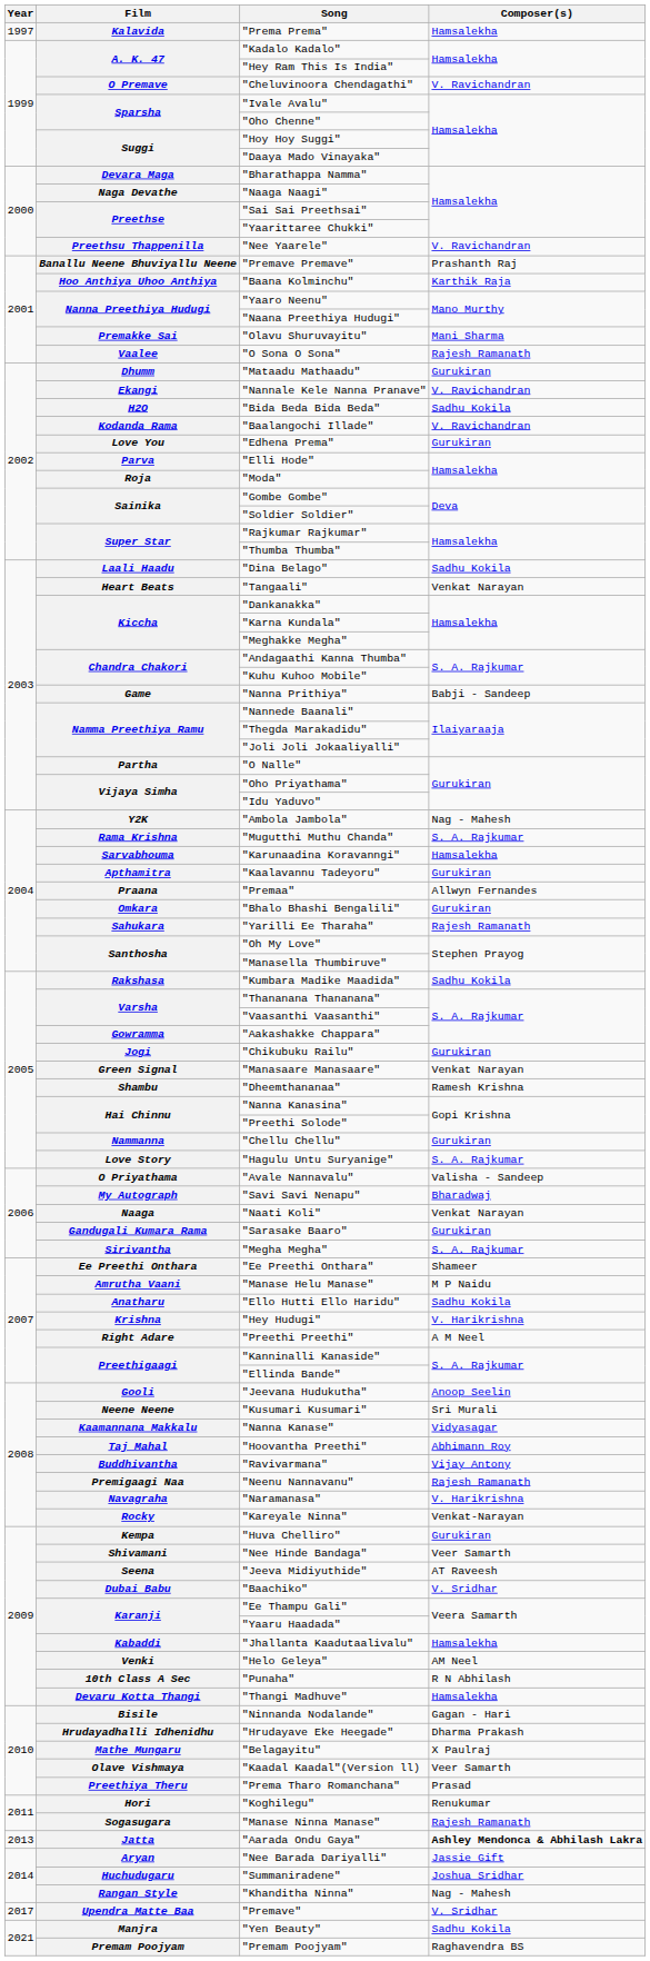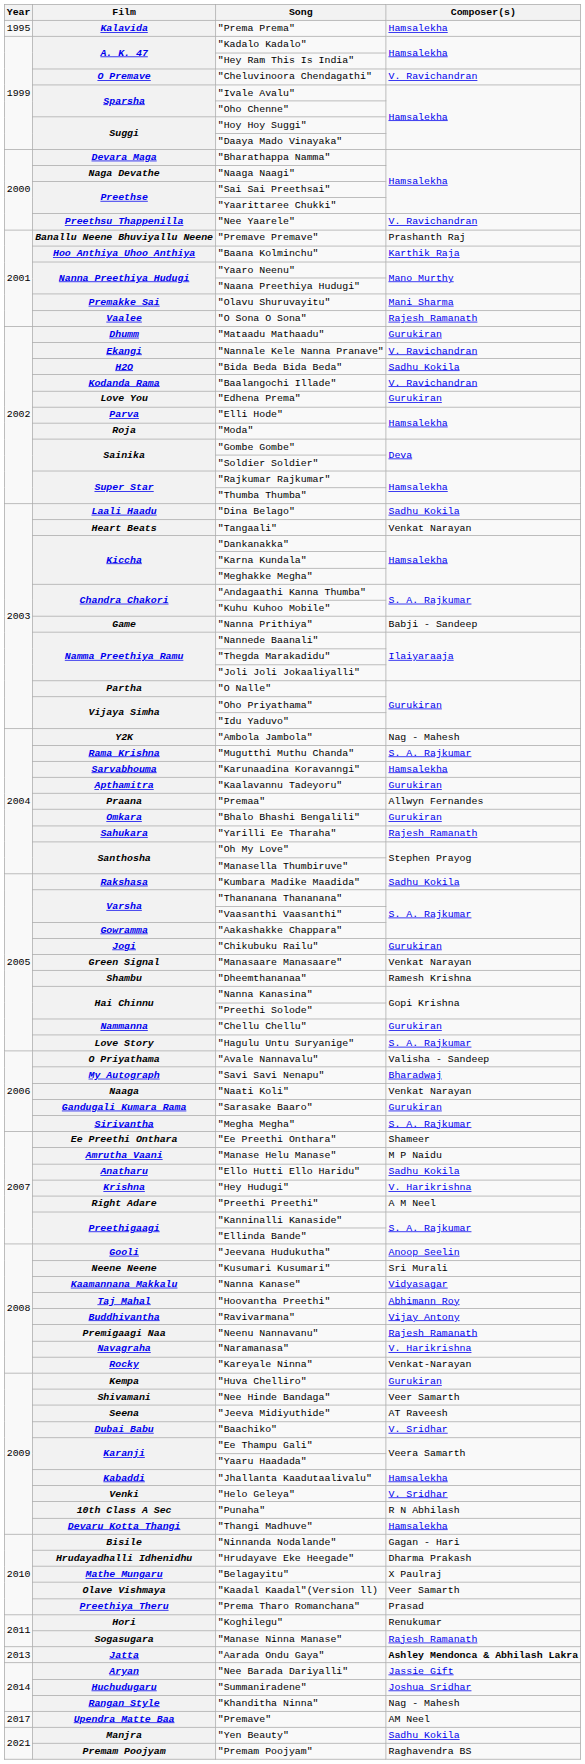 <table class="wikitable">
 <tr>
 <th>Year</th>
 <th>Film</th>
 <th>Song</th>
 <th>Composer(s)</th>
 </tr>
 <tr>
-<td>1997</td>
+<td>1995</td>
 <th><em><a href='#'>Kalavida</a></em></th>
 <td>"Prema Prema"</td>
 <td><a href='#'>Hamsalekha</a></td>
 </tr>
 <tr>
 <td rowspan="7">1999</td>
 <th rowspan="2"><a href='#'><em>A. K. 47</em></a></th>
 <td>"Kadalo Kadalo"</td>
 <td rowspan="2"><a href='#'>Hamsalekha</a></td>
 </tr>
 <tr>
 <td>"Hey Ram This Is India"</td>
 </tr>
 <tr>
 <th><em><a href='#'>O Premave</a></em></th>
 <td>"Cheluvinoora Chendagathi"</td>
 <td><a href='#'>V. Ravichandran</a></td>
 </tr>
 <tr>
 <th rowspan="2"><a href='#'><em>Sparsha</em></a></th>
 <td>"Ivale Avalu"</td>
 <td rowspan="4"><a href='#'>Hamsalekha</a></td>
 </tr>
 <tr>
 <td>"Oho Chenne"</td>
 </tr>
 <tr>
 <th rowspan="2"><em>Suggi</em></th>
 <td>"Hoy Hoy Suggi"</td>
 </tr>
 <tr>
 <td>"Daaya Mado Vinayaka"</td>
 </tr>
 <tr>
 <td rowspan="5">2000</td>
 <th><em><a href='#'>Devara Maga</a></em></th>
 <td>"Bharathappa Namma"</td>
 <td rowspan="4"><a href='#'>Hamsalekha</a></td>
 </tr>
 <tr>
 <th><em>Naga Devathe</em></th>
 <td>"Naaga Naagi"</td>
 </tr>
 <tr>
 <th rowspan="2"><em><a href='#'>Preethse</a></em></th>
 <td>"Sai Sai Preethsai"</td>
 </tr>
 <tr>
 <td>"Yaarittaree Chukki"</td>
 </tr>
 <tr>
 <th><em><a href='#'>Preethsu Thappenilla</a></em></th>
 <td>"Nee Yaarele"</td>
 <td><a href='#'>V. Ravichandran</a></td>
 </tr>
 <tr>
 <td rowspan="6">2001</td>
 <th><em>Banallu Neene Bhuviyallu Neene</em></th>
 <td>"Premave Premave"</td>
 <td>Prashanth Raj</td>
 </tr>
 <tr>
 <th><em><a href='#'>Hoo Anthiya Uhoo Anthiya</a></em></th>
 <td>"Baana Kolminchu"</td>
 <td><a href='#'>Karthik Raja</a></td>
 </tr>
 <tr>
 <th rowspan="2"><em><a href='#'>Nanna Preethiya Hudugi</a></em></th>
 <td>"Yaaro Neenu"</td>
 <td rowspan="2"><a href='#'>Mano Murthy</a></td>
 </tr>
 <tr>
 <td>"Naana Preethiya Hudugi"</td>
 </tr>
 <tr>
 <th><em><a href='#'>Premakke Sai</a></em></th>
 <td>"Olavu Shuruvayitu"</td>
 <td><a href='#'>Mani Sharma</a></td>
 </tr>
 <tr>
 <th><a href='#'><em>Vaalee</em></a></th>
 <td>"O Sona O Sona"</td>
 <td><a href='#'>Rajesh Ramanath</a></td>
 </tr>
 <tr>
 <td rowspan="11">2002</td>
 <th><em><a href='#'>Dhumm</a></em></th>
 <td>"Mataadu Mathaadu"</td>
 <td><a href='#'>Gurukiran</a></td>
 </tr>
 <tr>
 <th><em><a href='#'>Ekangi</a></em></th>
 <td>"Nannale Kele Nanna Pranave"</td>
 <td><a href='#'>V. Ravichandran</a></td>
 </tr>
 <tr>
 <th><a href='#'><em>H2O</em></a></th>
 <td>"Bida Beda Bida Beda"</td>
 <td><a href='#'>Sadhu Kokila</a></td>
 </tr>
 <tr>
 <th><em><a href='#'>Kodanda Rama</a></em></th>
 <td>"Baalangochi Illade"</td>
 <td><a href='#'>V. Ravichandran</a></td>
 </tr>
 <tr>
 <th><em>Love You</em></th>
 <td>"Edhena Prema"</td>
 <td><a href='#'>Gurukiran</a></td>
 </tr>
 <tr>
 <th><a href='#'><em>Parva</em></a></th>
 <td>"Elli Hode"</td>
 <td rowspan="2"><a href='#'>Hamsalekha</a></td>
 </tr>
 <tr>
 <th><em>Roja</em></th>
 <td>"Moda"</td>
 </tr>
 <tr>
 <th rowspan="2"><em>Sainika</em></th>
 <td>"Gombe Gombe"</td>
 <td rowspan="2"><a href='#'>Deva</a></td>
 </tr>
 <tr>
 <td>"Soldier Soldier"</td>
 </tr>
 <tr>
 <th rowspan="2"><a href='#'><em>Super Star</em></a></th>
 <td>"Rajkumar Rajkumar"</td>
 <td rowspan="2"><a href='#'>Hamsalekha</a></td>
 </tr>
 <tr>
 <td>"Thumba Thumba"</td>
 </tr>
 <tr>
 <td rowspan="14">2003</td>
 <th><em><a href='#'>Laali Haadu</a></em></th>
 <td>"Dina Belago"</td>
 <td><a href='#'>Sadhu Kokila</a></td>
 </tr>
 <tr>
 <th><em>Heart Beats</em></th>
 <td>"Tangaali"</td>
 <td>Venkat Narayan</td>
 </tr>
 <tr>
 <th rowspan="3"><em><a href='#'>Kiccha</a></em></th>
 <td>"Dankanakka"</td>
 <td rowspan="3"><a href='#'>Hamsalekha</a></td>
 </tr>
 <tr>
 <td>"Karna Kundala"</td>
 </tr>
 <tr>
 <td>"Meghakke Megha"</td>
 </tr>
 <tr>
 <th rowspan="2"><em><a href='#'>Chandra Chakori</a></em></th>
 <td>"Andagaathi Kanna Thumba"</td>
 <td rowspan="2"><a href='#'>S. A. Rajkumar</a></td>
 </tr>
 <tr>
 <td>"Kuhu Kuhoo Mobile"</td>
 </tr>
 <tr>
 <th><em>Game</em></th>
 <td>"Nanna Prithiya"</td>
 <td>Babji - Sandeep</td>
 </tr>
 <tr>
 <th rowspan="3"><em><a href='#'>Namma Preethiya Ramu</a></em></th>
 <td>"Nannede Baanali"</td>
 <td rowspan="3"><a href='#'>Ilaiyaraaja</a></td>
 </tr>
 <tr>
 <td>"Thegda Marakadidu"</td>
 </tr>
 <tr>
 <td>"Joli Joli Jokaaliyalli"</td>
 </tr>
 <tr>
 <th><em>Partha</em></th>
 <td>"O Nalle"</td>
 <td rowspan="3"><a href='#'>Gurukiran</a></td>
 </tr>
 <tr>
 <th rowspan="2"><em>Vijaya Simha</em></th>
 <td>"Oho Priyathama"</td>
 </tr>
 <tr>
 <td>"Idu Yaduvo"</td>
 </tr>
 <tr>
 <td rowspan="9">2004</td>
 <th><em>Y2K</em></th>
 <td>"Ambola Jambola"</td>
 <td>Nag - Mahesh</td>
 </tr>
 <tr>
 <th><em><a href='#'>Rama Krishna</a></em></th>
 <td>"Mugutthi Muthu Chanda"</td>
 <td><a href='#'>S. A. Rajkumar</a></td>
 </tr>
 <tr>
 <th><em><a href='#'>Sarvabhouma</a></em></th>
 <td>"Karunaadina Koravanngi"</td>
 <td><a href='#'>Hamsalekha</a></td>
 </tr>
 <tr>
 <th><em><a href='#'>Apthamitra</a></em></th>
 <td>"Kaalavannu Tadeyoru"</td>
 <td><a href='#'>Gurukiran</a></td>
 </tr>
 <tr>
 <th><em>Praana</em></th>
 <td>"Premaa"</td>
 <td>Allwyn Fernandes</td>
 </tr>
 <tr>
 <th><a href='#'><em>Omkara</em></a></th>
 <td>"Bhalo Bhashi Bengalili"</td>
 <td><a href='#'>Gurukiran</a></td>
 </tr>
 <tr>
 <th><em><a href='#'>Sahukara</a></em></th>
 <td>"Yarilli Ee Tharaha"</td>
 <td><a href='#'>Rajesh Ramanath</a></td>
 </tr>
 <tr>
 <th rowspan="2"><em>Santhosha</em></th>
 <td>"Oh My Love"</td>
 <td rowspan="2">Stephen Prayog</td>
 </tr>
 <tr>
 <td>"Manasella Thumbiruve"</td>
 </tr>
 <tr>
 <td rowspan="11">2005</td>
 <th><a href='#'><em>Rakshasa</em></a></th>
 <td>"Kumbara Madike Maadida"</td>
 <td><a href='#'>Sadhu Kokila</a></td>
 </tr>
 <tr>
 <th rowspan="2"><em><a href='#'>Varsha</a></em></th>
 <td>"Thananana Thananana"</td>
 <td rowspan="3"><a href='#'>S. A. Rajkumar</a></td>
 </tr>
 <tr>
 <td>"Vaasanthi Vaasanthi"</td>
 </tr>
 <tr>
 <th><em><a href='#'>Gowramma</a></em></th>
 <td>"Aakashakke Chappara"</td>
 </tr>
 <tr>
 <th><em><a href='#'>Jogi</a></em></th>
 <td>"Chikubuku Railu"</td>
 <td><a href='#'>Gurukiran</a></td>
 </tr>
 <tr>
 <th><em>Green Signal</em></th>
 <td>"Manasaare Manasaare"</td>
 <td>Venkat Narayan</td>
 </tr>
 <tr>
 <th><em>Shambu</em></th>
 <td>"Dheemthananaa"</td>
 <td>Ramesh Krishna</td>
 </tr>
 <tr>
 <th rowspan="2"><em>Hai Chinnu</em></th>
 <td>"Nanna Kanasina"</td>
 <td rowspan="2">Gopi Krishna</td>
 </tr>
 <tr>
 <td>"Preethi Solode"</td>
 </tr>
 <tr>
 <th><em><a href='#'>Nammanna</a></em></th>
 <td>"Chellu Chellu"</td>
 <td><a href='#'>Gurukiran</a></td>
 </tr>
 <tr>
 <th><em>Love Story</em></th>
 <td>"Hagulu Untu Suryanige"</td>
 <td><a href='#'>S. A. Rajkumar</a></td>
 </tr>
 <tr>
 <td rowspan="5">2006</td>
 <th><em>O Priyathama</em></th>
 <td>"Avale Nannavalu"</td>
 <td>Valisha - Sandeep</td>
 </tr>
 <tr>
 <th><em><a href='#'>My Autograph</a></em></th>
 <td>"Savi Savi Nenapu"</td>
 <td><a href='#'>Bharadwaj</a></td>
 </tr>
 <tr>
 <th><em>Naaga</em></th>
 <td>"Naati Koli"</td>
 <td>Venkat Narayan</td>
 </tr>
 <tr>
 <th><em><a href='#'>Gandugali Kumara Rama</a></em></th>
 <td>"Sarasake Baaro"</td>
 <td><a href='#'>Gurukiran</a></td>
 </tr>
 <tr>
 <th><em><a href='#'>Sirivantha</a></em></th>
 <td>"Megha Megha"</td>
 <td><a href='#'>S. A. Rajkumar</a></td>
 </tr>
 <tr>
 <td rowspan="7">2007</td>
 <th><em>Ee Preethi Onthara</em></th>
 <td>"Ee Preethi Onthara"</td>
 <td>Shameer</td>
 </tr>
 <tr>
 <th><em><a href='#'>Amrutha Vaani</a></em></th>
 <td>"Manase Helu Manase"</td>
 <td>M P Naidu</td>
 </tr>
 <tr>
 <th><em><a href='#'>Anatharu</a></em></th>
 <td>"Ello Hutti Ello Haridu"</td>
 <td><a href='#'>Sadhu Kokila</a></td>
 </tr>
 <tr>
 <th><em><a href='#'>Krishna</a></em></th>
 <td>"Hey Hudugi"</td>
 <td><a href='#'>V. Harikrishna</a></td>
 </tr>
 <tr>
 <th><em>Right Adare</em></th>
 <td>"Preethi Preethi"</td>
 <td>A M Neel</td>
 </tr>
 <tr>
 <th rowspan="2"><em><a href='#'>Preethigaagi</a></em></th>
 <td>"Kanninalli Kanaside"</td>
 <td rowspan="2"><a href='#'>S. A. Rajkumar</a></td>
 </tr>
 <tr>
 <td>"Ellinda Bande"</td>
 </tr>
 <tr>
 <td rowspan="8">2008</td>
 <th><em><a href='#'>Gooli</a></em></th>
 <td>"Jeevana Hudukutha"</td>
 <td><a href='#'>Anoop Seelin</a></td>
 </tr>
 <tr>
 <th><em>Neene Neene</em></th>
 <td>"Kusumari Kusumari"</td>
 <td>Sri Murali</td>
 </tr>
 <tr>
 <th><em><a href='#'>Kaamannana Makkalu</a></em></th>
 <td>"Nanna Kanase"</td>
 <td><a href='#'>Vidyasagar</a></td>
 </tr>
 <tr>
 <th><a href='#'><em>Taj Mahal</em></a></th>
 <td>"Hoovantha Preethi"</td>
 <td><a href='#'>Abhimann Roy</a></td>
 </tr>
 <tr>
 <th><em><a href='#'>Buddhivantha</a></em></th>
 <td>"Ravivarmana"</td>
 <td><a href='#'>Vijay Antony</a></td>
 </tr>
 <tr>
 <th><em>Premigaagi Naa</em></th>
 <td>"Neenu Nannavanu"</td>
 <td><a href='#'>Rajesh Ramanath</a></td>
 </tr>
 <tr>
 <th><a href='#'><em>Navagraha</em></a></th>
 <td>"Naramanasa"</td>
 <td><a href='#'>V. Harikrishna</a></td>
 </tr>
 <tr>
 <th><em><a href='#'>Rocky</a></em></th>
 <td>"Kareyale Ninna"</td>
 <td>Venkat-Narayan</td>
 </tr>
 <tr>
 <td rowspan="10">2009</td>
 <th><em>Kempa</em></th>
 <td>"Huva Chelliro"</td>
 <td><a href='#'>Gurukiran</a></td>
 </tr>
 <tr>
 <th><em>Shivamani</em></th>
 <td>"Nee Hinde Bandaga"</td>
 <td>Veer Samarth</td>
 </tr>
 <tr>
 <th><em>Seena</em></th>
 <td>"Jeeva Midiyuthide"</td>
 <td>AT Raveesh</td>
 </tr>
 <tr>
 <th><em><a href='#'>Dubai Babu</a></em></th>
 <td>"Baachiko"</td>
 <td><a href='#'>V. Sridhar</a></td>
 </tr>
 <tr>
 <th rowspan="2"><a href='#'><em>Karanji</em></a></th>
 <td>"Ee Thampu Gali"</td>
 <td rowspan="2">Veera Samarth</td>
 </tr>
 <tr>
 <td>"Yaaru Haadada"</td>
 </tr>
 <tr>
 <th><a href='#'><em>Kabaddi</em></a></th>
 <td>"Jhallanta Kaadutaalivalu"</td>
 <td><a href='#'>Hamsalekha</a></td>
 </tr>
 <tr>
 <th><em>Venki</em></th>
 <td>"Helo Geleya"</td>
-<td>AM Neel</td>
+<td><a href='#'>V. Sridhar</a></td>
 </tr>
 <tr>
 <th><em>10th Class A Sec</em></th>
 <td>"Punaha"</td>
 <td>R N Abhilash</td>
 </tr>
 <tr>
 <th><a href='#'><em>Devaru Kotta Thangi</em></a></th>
 <td>"Thangi Madhuve"</td>
 <td><a href='#'>Hamsalekha</a></td>
 </tr>
 <tr>
 <td rowspan="5">2010</td>
 <th><em>Bisile</em></th>
 <td>"Ninnanda Nodalande"</td>
 <td>Gagan - Hari</td>
 </tr>
 <tr>
 <th><em>Hrudayadhalli Idhenidhu</em></th>
 <td>"Hrudayave Eke Heegade"</td>
 <td>Dharma Prakash</td>
 </tr>
 <tr>
 <th><em><a href='#'>Mathe Mungaru</a></em></th>
 <td>"Belagayitu"</td>
 <td>X Paulraj</td>
 </tr>
 <tr>
 <th><em>Olave Vishmaya</em></th>
 <td>"Kaadal Kaadal"(Version ll)</td>
 <td>Veer Samarth</td>
 </tr>
 <tr>
 <th><em><a href='#'>Preethiya Theru</a></em></th>
 <td>"Prema Tharo Romanchana"</td>
 <td>Prasad</td>
 </tr>
 <tr>
 <td rowspan="2">2011</td>
 <th><em>Hori</em></th>
 <td>"Koghilegu"</td>
 <td>Renukumar</td>
 </tr>
 <tr>
 <th><em>Sogasugara</em></th>
 <td>"Manase Ninna Manase"</td>
 <td><a href='#'>Rajesh Ramanath</a></td>
 </tr>
 <tr>
 <td>2013</td>
 <th><a href='#'><em>Jatta</em></a></th>
 <td>"Aarada Ondu Gaya"</td>
 <td><strong>Ashley Mendonca & Abhilash Lakra</strong></td>
 </tr>
 <tr>
 <td rowspan="3">2014</td>
 <th><a href='#'><em>Aryan</em></a></th>
 <td>"Nee Barada Dariyalli"</td>
 <td><a href='#'>Jassie Gift</a></td>
 </tr>
 <tr>
 <th><em><a href='#'>Huchudugaru</a></em></th>
 <td>"Summaniradene"</td>
 <td><a href='#'>Joshua Sridhar</a></td>
 </tr>
 <tr>
 <th><em><a href='#'>Rangan Style</a></em></th>
 <td>"Khanditha Ninna"</td>
 <td>Nag - Mahesh</td>
 </tr>
 <tr>
 <td>2017</td>
 <th><em><a href='#'>Upendra Matte Baa</a></em></th>
 <td>"Premave"</td>
-<td><a href='#'>V. Sridhar</a></td>
+<td>AM Neel</td>
 </tr>
 <tr>
 <td rowspan="2">2021</td>
 <th><em>Manjra</em></th>
 <td>"Yen Beauty"</td>
 <td><a href='#'>Sadhu Kokila</a></td>
 </tr>
 <tr>
 <th><em>Premam Poojyam</em></th>
 <td>"Premam Poojyam"</td>
 <td>Raghavendra BS</td>
 </tr>
 </table>
